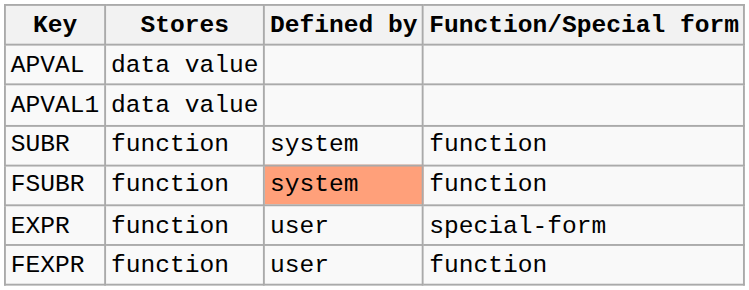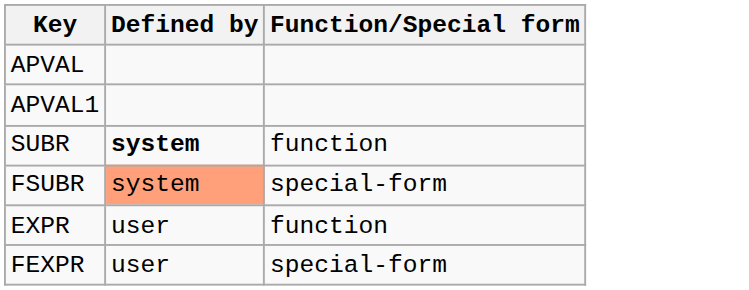 <table class="wikitable sortable">
 <tr>
 <th>Key</th>
-<th>Stores</th>
 <th>Defined by</th>
 <th>Function/Special form</th>
 </tr>
 <tr>
 <td>APVAL</td>
-<td>data value</td>
 <td></td>
 <td></td>
 </tr>
 <tr>
 <td>APVAL1</td>
-<td>data value</td>
 <td></td>
 <td></td>
 </tr>
 <tr>
 <td>SUBR</td>
-<td>function</td>
-<td>system</td>
+<td><strong>system</strong></td>
 <td>function</td>
 </tr>
 <tr>
 <td>FSUBR</td>
-<td>function</td>
 <td style="background: lightsalmon;">system</td>
+<td>special-form</td>
+</tr>
+<tr>
+<td>EXPR</td>
+<td>user</td>
 <td>function</td>
 </tr>
 <tr>
-<td>EXPR</td>
-<td>function</td>
+<td>FEXPR</td>
 <td>user</td>
 <td>special-form</td>
 </tr>
-<tr>
-<td>FEXPR</td>
-<td>function</td>
-<td>user</td>
-<td>function</td>
-</tr>
 </table>
